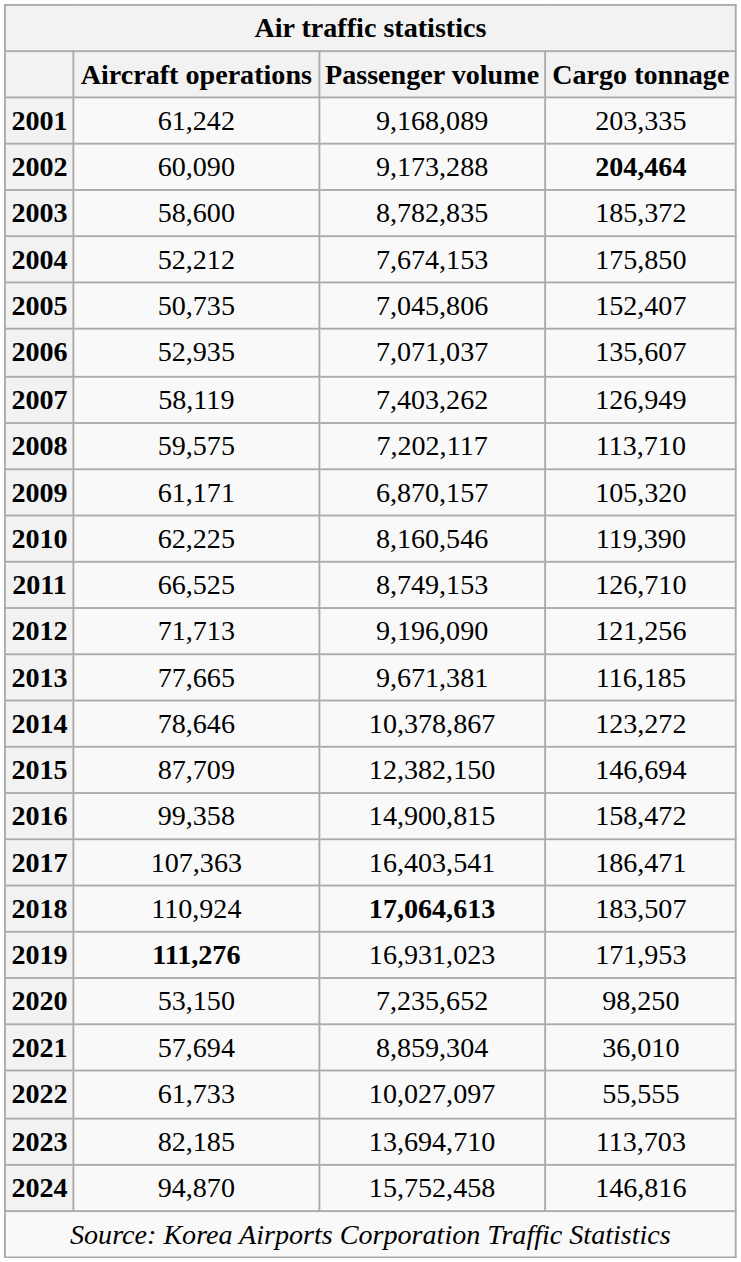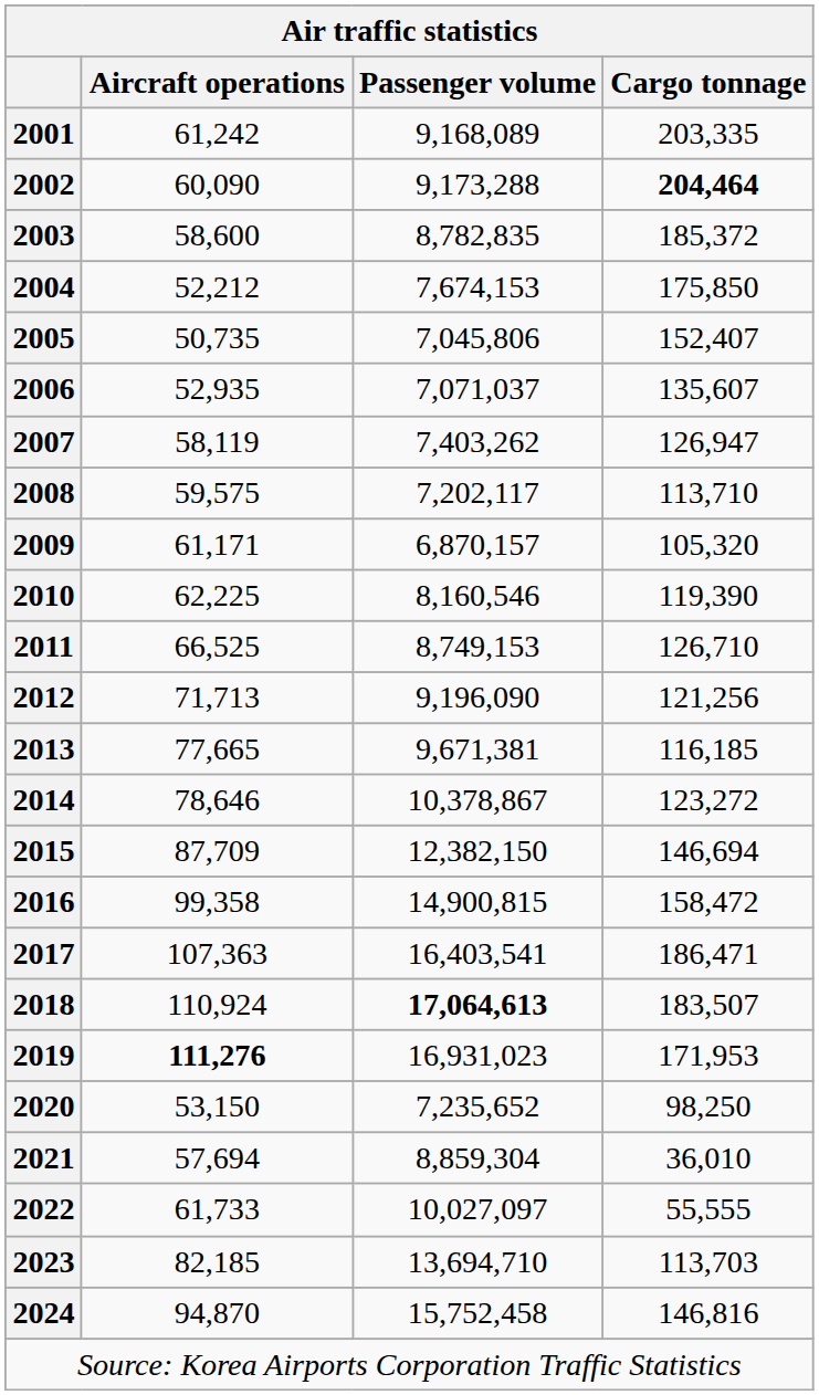 <table class="wikitable sortable"; style="text-align: center; font-size: 95%">
 <tr>
 <th colspan="4">Air traffic statistics</th>
 </tr>
 <tr>
 <th></th>
 <th>Aircraft operations</th>
 <th>Passenger volume</th>
 <th>Cargo tonnage</th>
 </tr>
 <tr>
 <th>2001</th>
 <td>61,242</td>
 <td>9,168,089</td>
 <td>203,335</td>
 </tr>
 <tr>
 <th>2002</th>
 <td>60,090</td>
 <td>9,173,288</td>
 <td><strong>204,464</strong></td>
 </tr>
 <tr>
 <th>2003</th>
 <td>58,600</td>
 <td>8,782,835</td>
 <td>185,372</td>
 </tr>
 <tr>
 <th>2004</th>
 <td>52,212</td>
 <td>7,674,153</td>
 <td>175,850</td>
 </tr>
 <tr>
 <th>2005</th>
 <td>50,735</td>
 <td>7,045,806</td>
 <td>152,407</td>
 </tr>
 <tr>
 <th>2006</th>
 <td>52,935</td>
 <td>7,071,037</td>
 <td>135,607</td>
 </tr>
 <tr>
 <th>2007</th>
 <td>58,119</td>
 <td>7,403,262</td>
-<td>126,949</td>
+<td>126,947</td>
 </tr>
 <tr>
 <th>2008</th>
 <td>59,575</td>
 <td>7,202,117</td>
 <td>113,710</td>
 </tr>
 <tr>
 <th>2009</th>
 <td>61,171</td>
 <td>6,870,157</td>
 <td>105,320</td>
 </tr>
 <tr>
 <th>2010</th>
 <td>62,225</td>
 <td>8,160,546</td>
 <td>119,390</td>
 </tr>
 <tr>
 <th>2011</th>
 <td>66,525</td>
 <td>8,749,153</td>
 <td>126,710</td>
 </tr>
 <tr>
 <th>2012</th>
 <td>71,713</td>
 <td>9,196,090</td>
 <td>121,256</td>
 </tr>
 <tr>
 <th>2013</th>
 <td>77,665</td>
 <td>9,671,381</td>
 <td>116,185</td>
 </tr>
 <tr>
 <th>2014</th>
 <td>78,646</td>
 <td>10,378,867</td>
 <td>123,272</td>
 </tr>
 <tr>
 <th>2015</th>
 <td>87,709</td>
 <td>12,382,150</td>
 <td>146,694</td>
 </tr>
 <tr>
 <th>2016</th>
 <td>99,358</td>
 <td>14,900,815</td>
 <td>158,472</td>
 </tr>
 <tr>
 <th>2017</th>
 <td>107,363</td>
 <td>16,403,541</td>
 <td>186,471</td>
 </tr>
 <tr>
 <th>2018</th>
 <td>110,924</td>
 <td><strong>17,064,613</strong></td>
 <td>183,507</td>
 </tr>
 <tr>
 <th>2019</th>
 <td><strong>111,276</strong></td>
 <td>16,931,023</td>
 <td>171,953</td>
 </tr>
 <tr>
 <th>2020</th>
 <td>53,150</td>
 <td>7,235,652</td>
 <td>98,250</td>
 </tr>
 <tr>
 <th>2021</th>
 <td>57,694</td>
 <td>8,859,304</td>
 <td>36,010</td>
 </tr>
 <tr>
 <th>2022</th>
 <td>61,733</td>
 <td>10,027,097</td>
 <td>55,555</td>
 </tr>
 <tr>
 <th>2023</th>
 <td>82,185</td>
 <td>13,694,710</td>
 <td>113,703</td>
 </tr>
 <tr>
 <th>2024</th>
 <td>94,870</td>
 <td>15,752,458</td>
 <td>146,816</td>
 </tr>
 <tr>
 <td colspan="4"><em>Source: Korea Airports Corporation Traffic Statistics</em></td>
 </tr>
 </table>
